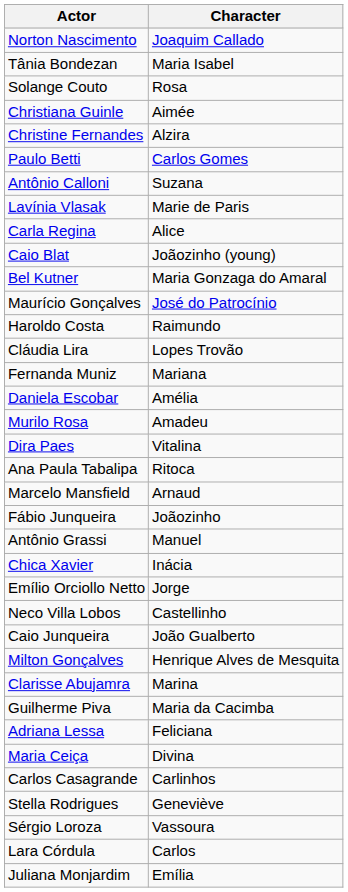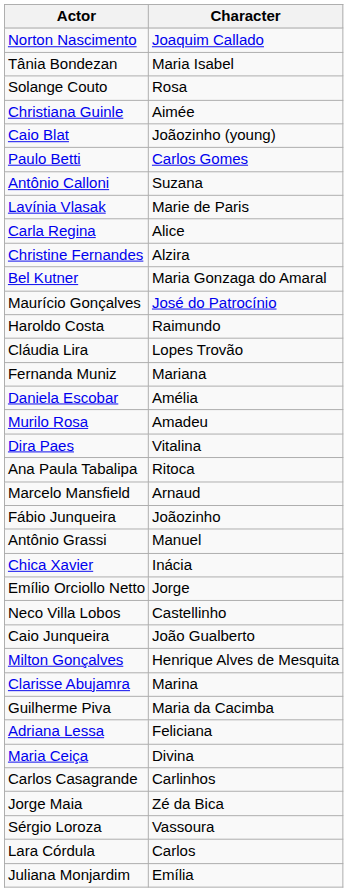 <table class="wikitable sortable">
 <tr style="background:#ccc;">
 <th>Actor</th>
 <th>Character</th>
 </tr>
 <tr>
 <td><a href='#'>Norton Nascimento</a></td>
 <td><a href='#'>Joaquim Callado</a></td>
 </tr>
 <tr>
 <td>Tânia Bondezan</td>
 <td>Maria Isabel</td>
 </tr>
 <tr>
 <td>Solange Couto</td>
 <td>Rosa</td>
 </tr>
 <tr>
 <td><a href='#'>Christiana Guinle</a></td>
 <td>Aimée</td>
 </tr>
 <tr>
-<td><a href='#'>Christine Fernandes</a></td>
-<td>Alzira</td>
+<td><a href='#'>Caio Blat</a></td>
+<td>Joãozinho (young)</td>
 </tr>
 <tr>
 <td><a href='#'>Paulo Betti</a></td>
 <td><a href='#'>Carlos Gomes</a></td>
 </tr>
 <tr>
 <td><a href='#'>Antônio Calloni</a></td>
 <td>Suzana</td>
 </tr>
 <tr>
 <td><a href='#'>Lavínia Vlasak</a></td>
 <td>Marie de Paris</td>
 </tr>
 <tr>
 <td><a href='#'>Carla Regina</a></td>
 <td>Alice</td>
 </tr>
 <tr>
-<td><a href='#'>Caio Blat</a></td>
-<td>Joãozinho (young)</td>
+<td><a href='#'>Christine Fernandes</a></td>
+<td>Alzira</td>
 </tr>
 <tr>
 <td><a href='#'>Bel Kutner</a></td>
 <td>Maria Gonzaga do Amaral</td>
 </tr>
 <tr>
 <td>Maurício Gonçalves</td>
 <td><a href='#'>José do Patrocínio</a></td>
 </tr>
 <tr>
 <td>Haroldo Costa</td>
 <td>Raimundo</td>
 </tr>
 <tr>
 <td>Cláudia Lira</td>
 <td>Lopes Trovão</td>
 </tr>
 <tr>
 <td>Fernanda Muniz</td>
 <td>Mariana</td>
 </tr>
 <tr>
 <td><a href='#'>Daniela Escobar</a></td>
 <td>Amélia</td>
 </tr>
 <tr>
 <td><a href='#'>Murilo Rosa</a></td>
 <td>Amadeu</td>
 </tr>
 <tr>
 <td><a href='#'>Dira Paes</a></td>
 <td>Vitalina</td>
 </tr>
 <tr>
 <td>Ana Paula Tabalipa</td>
 <td>Ritoca</td>
 </tr>
 <tr>
 <td>Marcelo Mansfield</td>
 <td>Arnaud</td>
 </tr>
 <tr>
 <td>Fábio Junqueira</td>
 <td>Joãozinho</td>
 </tr>
 <tr>
 <td>Antônio Grassi</td>
 <td>Manuel</td>
 </tr>
 <tr>
 <td><a href='#'>Chica Xavier</a></td>
 <td>Inácia</td>
 </tr>
 <tr>
 <td>Emílio Orciollo Netto</td>
 <td>Jorge</td>
 </tr>
 <tr>
 <td>Neco Villa Lobos</td>
 <td>Castellinho</td>
 </tr>
 <tr>
 <td>Caio Junqueira</td>
 <td>João Gualberto</td>
 </tr>
 <tr>
 <td><a href='#'>Milton Gonçalves</a></td>
 <td>Henrique Alves de Mesquita</td>
 </tr>
 <tr>
 <td><a href='#'>Clarisse Abujamra</a></td>
 <td>Marina</td>
 </tr>
 <tr>
 <td>Guilherme Piva</td>
 <td>Maria da Cacimba</td>
 </tr>
 <tr>
 <td><a href='#'>Adriana Lessa</a></td>
 <td>Feliciana</td>
 </tr>
 <tr>
 <td><a href='#'>Maria Ceiça</a></td>
 <td>Divina</td>
 </tr>
 <tr>
 <td>Carlos Casagrande</td>
 <td>Carlinhos</td>
 </tr>
 <tr>
-<td>Stella Rodrigues</td>
-<td>Geneviève</td>
+<td>Jorge Maia</td>
+<td>Zé da Bica</td>
 </tr>
 <tr>
 <td>Sérgio Loroza</td>
 <td>Vassoura</td>
 </tr>
 <tr>
 <td>Lara Córdula</td>
 <td>Carlos</td>
 </tr>
 <tr>
 <td>Juliana Monjardim</td>
 <td>Emília</td>
 </tr>
 </table>
